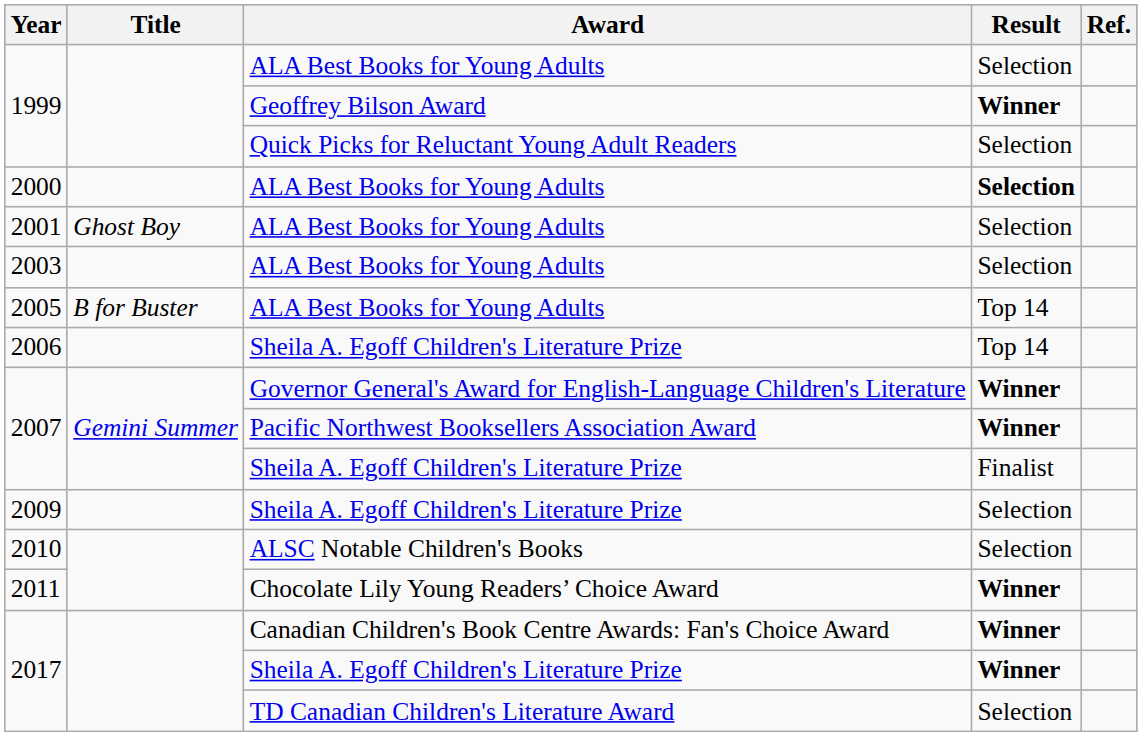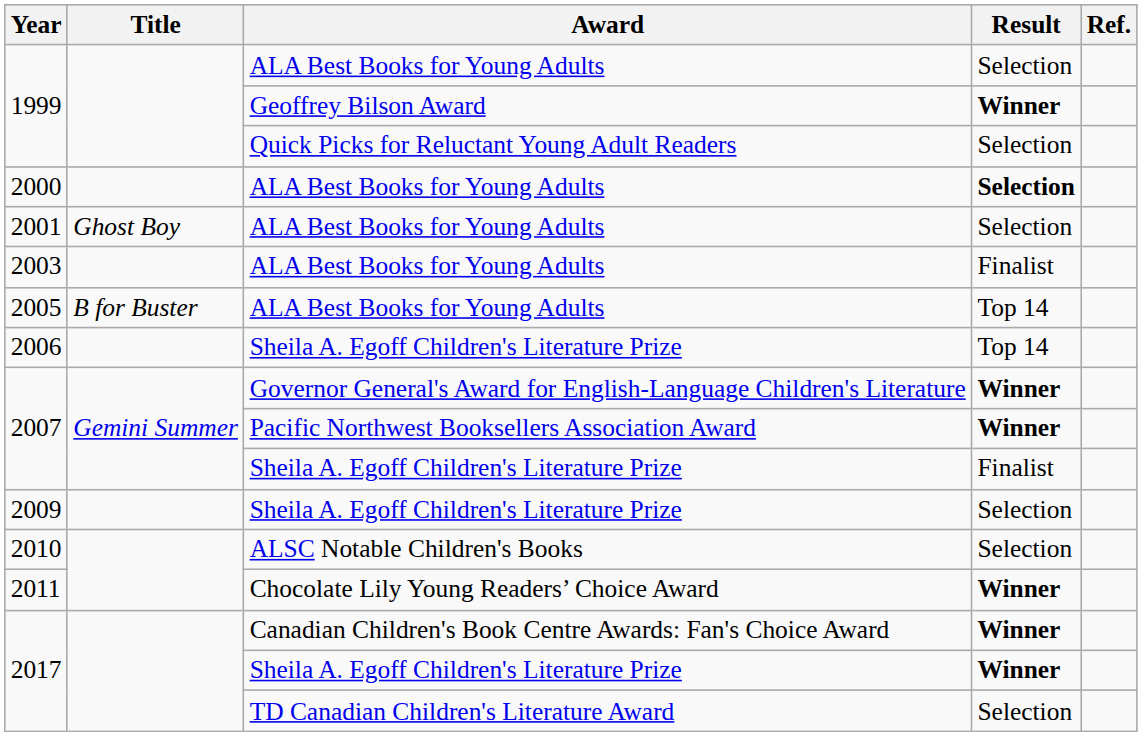 <table class="wikitable sortable mw-collapsible">
 <tr>
 <th>Year</th>
 <th>Title</th>
 <th>Award</th>
 <th>Result</th>
 <th>Ref.</th>
 </tr>
 <tr>
 <td rowspan="3">1999</td>
 <td rowspan="3"></td>
 <td><a href='#'>ALA Best Books for Young Adults</a></td>
 <td>Selection</td>
 <td></td>
 </tr>
 <tr>
 <td><a href='#'>Geoffrey Bilson Award</a></td>
 <td><strong>Winner</strong></td>
 <td></td>
 </tr>
 <tr>
 <td><a href='#'>Quick Picks for Reluctant Young Adult Readers</a></td>
 <td>Selection</td>
 <td></td>
 </tr>
 <tr>
 <td>2000</td>
 <td></td>
 <td><a href='#'>ALA Best Books for Young Adults</a></td>
 <td><strong>Selection</strong></td>
 <td></td>
 </tr>
 <tr>
 <td>2001</td>
 <td><em>Ghost Boy</em></td>
 <td><a href='#'>ALA Best Books for Young Adults</a></td>
 <td>Selection</td>
 <td></td>
 </tr>
 <tr>
 <td>2003</td>
 <td></td>
 <td><a href='#'>ALA Best Books for Young Adults</a></td>
-<td>Selection</td>
+<td>Finalist</td>
 <td></td>
 </tr>
 <tr>
 <td>2005</td>
 <td><em>B for Buster</em></td>
 <td><a href='#'>ALA Best Books for Young Adults</a></td>
 <td>Top 14</td>
 <td></td>
 </tr>
 <tr>
 <td rowspan="1">2006</td>
 <td></td>
 <td><a href='#'>Sheila A. Egoff Children's Literature Prize</a></td>
 <td>Top 14</td>
 <td></td>
 </tr>
 <tr>
 <td rowspan="3">2007</td>
 <td rowspan="3"><em><a href='#'>Gemini Summer</a></em></td>
 <td><a href='#'>Governor General's Award for English-Language Children's Literature</a></td>
 <td><strong>Winner</strong></td>
 <td></td>
 </tr>
 <tr>
 <td><a href='#'>Pacific Northwest Booksellers Association Award</a></td>
 <td><strong>Winner</strong></td>
 <td></td>
 </tr>
 <tr>
 <td><a href='#'>Sheila A. Egoff Children's Literature Prize</a></td>
 <td>Finalist</td>
 <td></td>
 </tr>
 <tr>
 <td rowspan="1">2009</td>
 <td></td>
 <td><a href='#'>Sheila A. Egoff Children's Literature Prize</a></td>
 <td>Selection</td>
 <td></td>
 </tr>
 <tr>
 <td>2010</td>
 <td rowspan="2"></td>
 <td><a href='#'>ALSC</a> Notable Children's Books</td>
 <td>Selection</td>
 <td></td>
 </tr>
 <tr>
 <td>2011</td>
 <td>Chocolate Lily Young Readers’ Choice Award</td>
 <td><strong>Winner</strong></td>
 <td></td>
 </tr>
 <tr>
 <td rowspan="3">2017</td>
 <td rowspan="3"></td>
 <td>Canadian Children's Book Centre Awards: Fan's Choice Award</td>
 <td><strong>Winner</strong></td>
 <td></td>
 </tr>
 <tr>
 <td><a href='#'>Sheila A. Egoff Children's Literature Prize</a></td>
 <td><strong>Winner</strong></td>
 <td></td>
 </tr>
 <tr>
 <td><a href='#'>TD Canadian Children's Literature Award</a></td>
 <td>Selection</td>
 <td></td>
 </tr>
 </table>
